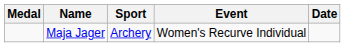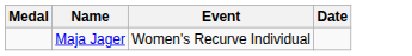 <table class="wikitable sortable" style="font-size: 95%;">
 <tr>
 <th>Medal</th>
 <th>Name</th>
-<th>Sport</th>
 <th>Event</th>
 <th>Date</th>
 </tr>
 <tr>
 <td></td>
 <td><a href='#'>Maja Jager</a></td>
-<td><a href='#'>Archery</a></td>
 <td>Women's Recurve Individual</td>
 <td></td>
 </tr>
 </table>
